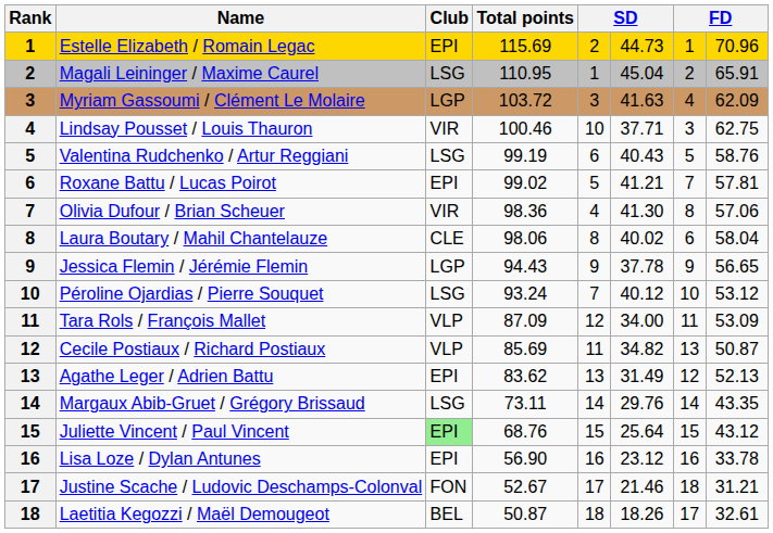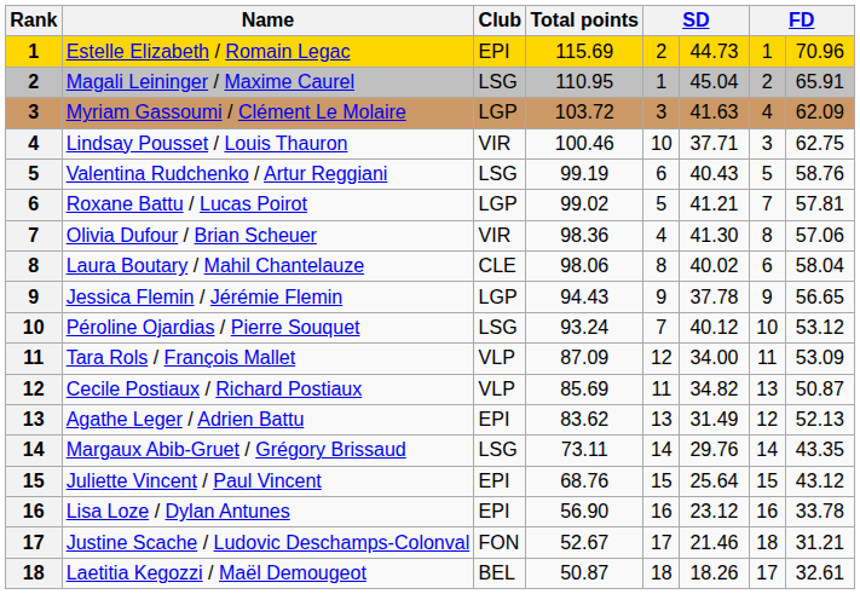 <table class="wikitable sortable">
 <tr>
 <th>Rank</th>
 <th>Name</th>
 <th>Club</th>
 <th>Total points</th>
 <th colspan="2" width="80px"><a href='#'>SD</a></th>
 <th colspan="2" width="80px"><a href='#'>FD</a></th>
 </tr>
 <tr bgcolor="gold">
 <td align="center"><strong>1</strong></td>
 <td><a href='#'>Estelle Elizabeth</a> / <a href='#'>Romain Legac</a></td>
 <td>EPI</td>
 <td align="center">115.69</td>
 <td align="center">2</td>
 <td align="center">44.73</td>
 <td align="center">1</td>
 <td align="center">70.96</td>
 </tr>
 <tr bgcolor="silver">
 <td align="center"><strong>2</strong></td>
 <td><a href='#'>Magali Leininger</a> / <a href='#'>Maxime Caurel</a></td>
 <td>LSG</td>
 <td align="center">110.95</td>
 <td align="center">1</td>
 <td align="center">45.04</td>
 <td align="center">2</td>
 <td align="center">65.91</td>
 </tr>
 <tr bgcolor="cc9966">
 <td align="center"><strong>3</strong></td>
 <td><a href='#'>Myriam Gassoumi</a> / <a href='#'>Clément Le Molaire</a></td>
 <td>LGP</td>
 <td align="center">103.72</td>
 <td align="center">3</td>
 <td align="center">41.63</td>
 <td align="center">4</td>
 <td align="center">62.09</td>
 </tr>
 <tr>
 <th>4</th>
 <td><a href='#'>Lindsay Pousset</a> / <a href='#'>Louis Thauron</a></td>
 <td>VIR</td>
 <td align="center">100.46</td>
 <td align="center">10</td>
 <td align="center">37.71</td>
 <td align="center">3</td>
 <td align="center">62.75</td>
 </tr>
 <tr>
 <th>5</th>
 <td><a href='#'>Valentina Rudchenko</a> / <a href='#'>Artur Reggiani</a></td>
 <td>LSG</td>
 <td align="center">99.19</td>
 <td align="center">6</td>
 <td align="center">40.43</td>
 <td align="center">5</td>
 <td align="center">58.76</td>
 </tr>
 <tr>
 <th>6</th>
 <td><a href='#'>Roxane Battu</a> / <a href='#'>Lucas Poirot</a></td>
-<td>EPI</td>
+<td>LGP</td>
 <td align="center">99.02</td>
 <td align="center">5</td>
 <td align="center">41.21</td>
 <td align="center">7</td>
 <td align="center">57.81</td>
 </tr>
 <tr>
 <th>7</th>
 <td><a href='#'>Olivia Dufour</a> / <a href='#'>Brian Scheuer</a></td>
 <td>VIR</td>
 <td align="center">98.36</td>
 <td align="center">4</td>
 <td align="center">41.30</td>
 <td align="center">8</td>
 <td align="center">57.06</td>
 </tr>
 <tr>
 <th>8</th>
 <td><a href='#'>Laura Boutary</a> / <a href='#'>Mahil Chantelauze</a></td>
 <td>CLE</td>
 <td align="center">98.06</td>
 <td align="center">8</td>
 <td align="center">40.02</td>
 <td align="center">6</td>
 <td align="center">58.04</td>
 </tr>
 <tr>
 <th>9</th>
 <td><a href='#'>Jessica Flemin</a> / <a href='#'>Jérémie Flemin</a></td>
 <td>LGP</td>
 <td align="center">94.43</td>
 <td align="center">9</td>
 <td align="center">37.78</td>
 <td align="center">9</td>
 <td align="center">56.65</td>
 </tr>
 <tr>
 <th>10</th>
 <td><a href='#'>Péroline Ojardias</a> / <a href='#'>Pierre Souquet</a></td>
 <td>LSG</td>
 <td align="center">93.24</td>
 <td align="center">7</td>
 <td align="center">40.12</td>
 <td align="center">10</td>
 <td align="center">53.12</td>
 </tr>
 <tr>
 <th>11</th>
 <td><a href='#'>Tara Rols</a> / <a href='#'>François Mallet</a></td>
 <td>VLP</td>
 <td align="center">87.09</td>
 <td align="center">12</td>
 <td align="center">34.00</td>
 <td align="center">11</td>
 <td align="center">53.09</td>
 </tr>
 <tr>
 <th>12</th>
 <td><a href='#'>Cecile Postiaux</a> / <a href='#'>Richard Postiaux</a></td>
 <td>VLP</td>
 <td align="center">85.69</td>
 <td align="center">11</td>
 <td align="center">34.82</td>
 <td align="center">13</td>
 <td align="center">50.87</td>
 </tr>
 <tr>
 <th>13</th>
 <td><a href='#'>Agathe Leger</a> / <a href='#'>Adrien Battu</a></td>
 <td>EPI</td>
 <td align="center">83.62</td>
 <td align="center">13</td>
 <td align="center">31.49</td>
 <td align="center">12</td>
 <td align="center">52.13</td>
 </tr>
 <tr>
 <th>14</th>
 <td><a href='#'>Margaux Abib-Gruet</a> / <a href='#'>Grégory Brissaud</a></td>
 <td>LSG</td>
 <td align="center">73.11</td>
 <td align="center">14</td>
 <td align="center">29.76</td>
 <td align="center">14</td>
 <td align="center">43.35</td>
 </tr>
 <tr>
 <th>15</th>
 <td><a href='#'>Juliette Vincent</a> / <a href='#'>Paul Vincent</a></td>
-<td style="background: lightgreen;">EPI</td>
+<td>EPI</td>
 <td align="center">68.76</td>
 <td align="center">15</td>
 <td align="center">25.64</td>
 <td align="center">15</td>
 <td align="center">43.12</td>
 </tr>
 <tr>
 <th>16</th>
 <td><a href='#'>Lisa Loze</a> / <a href='#'>Dylan Antunes</a></td>
 <td>EPI</td>
 <td align="center">56.90</td>
 <td align="center">16</td>
 <td align="center">23.12</td>
 <td align="center">16</td>
 <td align="center">33.78</td>
 </tr>
 <tr>
 <th>17</th>
 <td><a href='#'>Justine Scache</a> / <a href='#'>Ludovic Deschamps-Colonval</a></td>
 <td>FON</td>
 <td align="center">52.67</td>
 <td align="center">17</td>
 <td align="center">21.46</td>
 <td align="center">18</td>
 <td align="center">31.21</td>
 </tr>
 <tr>
 <th>18</th>
 <td><a href='#'>Laetitia Kegozzi</a> / <a href='#'>Maël Demougeot</a></td>
 <td>BEL</td>
 <td align="center">50.87</td>
 <td align="center">18</td>
 <td align="center">18.26</td>
 <td align="center">17</td>
 <td align="center">32.61</td>
 </tr>
 </table>
